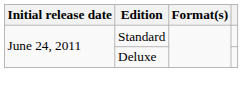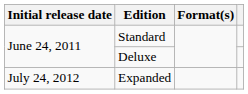 <table class="wikitable plainrowheaders">
 <tr>
 <th scope="col">Initial release date</th>
 <th scope="col">Edition</th>
 <th scope="col">Format(s)</th>
 <th scope="col"></th>
 </tr>
 <tr>
 <td rowspan="2">June 24, 2011</td>
 <td>Standard</td>
 <td rowspan="2"></td>
 <td align="center"></td>
 </tr>
 <tr>
 <td>Deluxe</td>
 <td align="center"></td>
 </tr>
+<tr>
+<td>July 24, 2012</td>
+<td>Expanded</td>
+<td></td>
+<td align="center"></td>
+</tr>
 </table>
